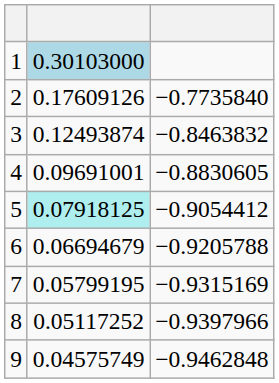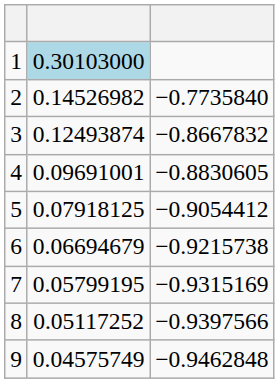 <table class="wikitable" style="text-align: center;">
 <tr>
 <th></th>
 <th><br></th>
 <th></th>
 </tr>
 <tr>
 <td>1</td>
 <td style="background: lightblue;">0.30103000</td>
 <td></td>
 </tr>
 <tr>
 <td>2</td>
-<td>0.17609126</td>
+<td>0.14526982</td>
 <td>−0.7735840</td>
 </tr>
 <tr>
 <td>3</td>
 <td>0.12493874</td>
-<td>−0.8463832</td>
+<td>−0.8667832</td>
 </tr>
 <tr>
 <td>4</td>
 <td>0.09691001</td>
 <td>−0.8830605</td>
 </tr>
 <tr>
 <td>5</td>
-<td style="background: paleturquoise;">0.07918125</td>
+<td>0.07918125</td>
 <td>−0.9054412</td>
 </tr>
 <tr>
 <td>6</td>
 <td>0.06694679</td>
-<td>−0.9205788</td>
+<td>−0.9215738</td>
 </tr>
 <tr>
 <td>7</td>
 <td>0.05799195</td>
 <td>−0.9315169</td>
 </tr>
 <tr>
 <td>8</td>
 <td>0.05117252</td>
-<td>−0.9397966</td>
+<td>−0.9397566</td>
 </tr>
 <tr>
 <td>9</td>
 <td>0.04575749</td>
 <td>−0.9462848</td>
 </tr>
 </table>
